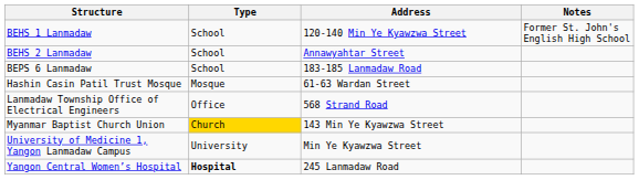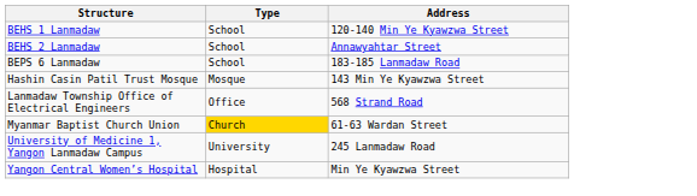 <table class="wikitable" border="1">
 <tr>
 <th width="250">Structure</th>
 <th width="150">Type</th>
 <th width="300">Address</th>
-<th width="150">Notes</th>
 </tr>
 <tr>
 <td><a href='#'>BEHS 1 Lanmadaw</a></td>
 <td>School</td>
 <td>120-140 <a href='#'>Min Ye Kyawzwa Street</a></td>
-<td>Former St. John's English High School</td>
 </tr>
 <tr>
 <td><a href='#'>BEHS 2 Lanmadaw</a></td>
 <td>School</td>
 <td><a href='#'>Annawyahtar Street</a></td>
-<td></td>
 </tr>
 <tr>
 <td>BEPS 6 Lanmadaw</td>
 <td>School</td>
 <td>183-185 <a href='#'>Lanmadaw Road</a></td>
-<td></td>
 </tr>
 <tr>
 <td>Hashin Casin Patil Trust Mosque</td>
 <td>Mosque</td>
-<td>61-63 Wardan Street</td>
-<td></td>
+<td>143 Min Ye Kyawzwa Street</td>
 </tr>
 <tr>
 <td>Lanmadaw Township Office of Electrical Engineers</td>
 <td>Office</td>
 <td>568 <a href='#'>Strand Road</a></td>
-<td></td>
 </tr>
 <tr>
 <td>Myanmar Baptist Church Union</td>
 <td style="background: gold;">Church</td>
-<td>143 Min Ye Kyawzwa Street</td>
-<td></td>
+<td>61-63 Wardan Street</td>
 </tr>
 <tr>
 <td><a href='#'>University of Medicine 1, Yangon</a> Lanmadaw Campus</td>
 <td>University</td>
-<td>Min Ye Kyawzwa Street</td>
-<td></td>
+<td>245 Lanmadaw Road</td>
 </tr>
 <tr>
 <td><a href='#'>Yangon Central Women’s Hospital</a></td>
-<td><strong>Hospital</strong></td>
-<td>245 Lanmadaw Road</td>
-<td></td>
+<td>Hospital</td>
+<td>Min Ye Kyawzwa Street</td>
 </tr>
 </table>
